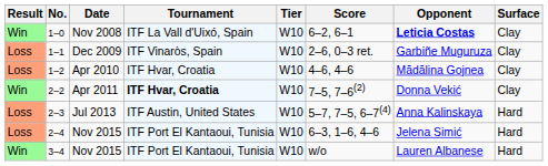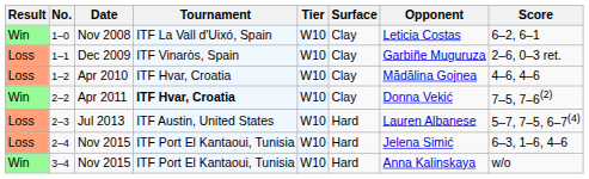 <table class="sortable wikitable" style=font-size:97%>
 <tr>
 <th>Result</th>
 <th>No.</th>
 <th>Date</th>
 <th>Tournament</th>
 <th>Tier</th>
+<th>Surface</th>
+<th>Opponent</th>
 <th class="unsortable">Score</th>
-<th>Opponent</th>
-<th>Surface</th>
 </tr>
 <tr>
 <td style="background:#98fb98;">Win</td>
 <td><small>1–0</small></td>
 <td>Nov 2008</td>
 <td style="background:#f0f8ff;">ITF La Vall d'Uixó, Spain</td>
 <td style="background:#f0f8ff;">W10</td>
+<td>Clay</td>
+<td> <a href='#'>Leticia Costas</a></td>
 <td>6–2, 6–1</td>
-<td><strong> <a href='#'>Leticia Costas</a></strong></td>
-<td>Clay</td>
 </tr>
 <tr>
 <td style="background:#ffa07a;">Loss</td>
 <td><small>1–1</small></td>
 <td>Dec 2009</td>
 <td style="background:#f0f8ff;">ITF Vinaròs, Spain</td>
 <td style="background:#f0f8ff;">W10</td>
+<td>Clay</td>
+<td> <a href='#'>Garbiñe Muguruza</a></td>
 <td>2–6, 0–3 ret.</td>
-<td> <a href='#'>Garbiñe Muguruza</a></td>
-<td>Clay</td>
 </tr>
 <tr>
 <td style="background:#ffa07a;">Loss</td>
 <td><small>1–2</small></td>
 <td>Apr 2010</td>
 <td style="background:#f0f8ff;">ITF Hvar, Croatia</td>
 <td style="background:#f0f8ff;">W10</td>
+<td>Clay</td>
+<td> <a href='#'>Mădălina Gojnea</a></td>
 <td>4–6, 4–6</td>
-<td> <a href='#'>Mădălina Gojnea</a></td>
-<td>Clay</td>
 </tr>
 <tr>
 <td style="background:#98fb98;">Win</td>
 <td><small>2–2</small></td>
 <td>Apr 2011</td>
 <td style="background:#f0f8ff;"><strong>ITF Hvar, Croatia</strong></td>
 <td style="background:#f0f8ff;">W10</td>
+<td>Clay</td>
+<td> <a href='#'>Donna Vekić</a></td>
 <td>7–5, 7–6<sup>(2)</sup></td>
-<td> <a href='#'>Donna Vekić</a></td>
-<td>Clay</td>
 </tr>
 <tr>
 <td style="background:#ffa07a;">Loss</td>
 <td><small>2–3</small></td>
 <td>Jul 2013</td>
 <td style="background:#f0f8ff;">ITF Austin, United States</td>
 <td style="background:#f0f8ff;">W10</td>
+<td>Hard</td>
+<td> <a href='#'>Lauren Albanese</a></td>
 <td>5–7, 7–5, 6–7<sup>(4)</sup></td>
-<td> <a href='#'>Anna Kalinskaya</a></td>
-<td>Hard</td>
 </tr>
 <tr>
 <td style="background:#ffa07a;">Loss</td>
 <td><small>2–4</small></td>
 <td>Nov 2015</td>
 <td style="background:#f0f8ff;">ITF Port El Kantaoui, Tunisia</td>
 <td style="background:#f0f8ff;">W10</td>
+<td>Hard</td>
+<td> <a href='#'>Jelena Simić</a></td>
 <td>6–3, 1–6, 4–6</td>
-<td> <a href='#'>Jelena Simić</a></td>
-<td>Hard</td>
 </tr>
 <tr>
 <td style="background:#98fb98;">Win</td>
 <td><small>3–4</small></td>
 <td>Nov 2015</td>
 <td style="background:#f0f8ff;">ITF Port El Kantaoui, Tunisia</td>
 <td style="background:#f0f8ff;">W10</td>
+<td>Hard</td>
+<td> <a href='#'>Anna Kalinskaya</a></td>
 <td>w/o</td>
-<td> <a href='#'>Lauren Albanese</a></td>
-<td>Hard</td>
 </tr>
 </table>
